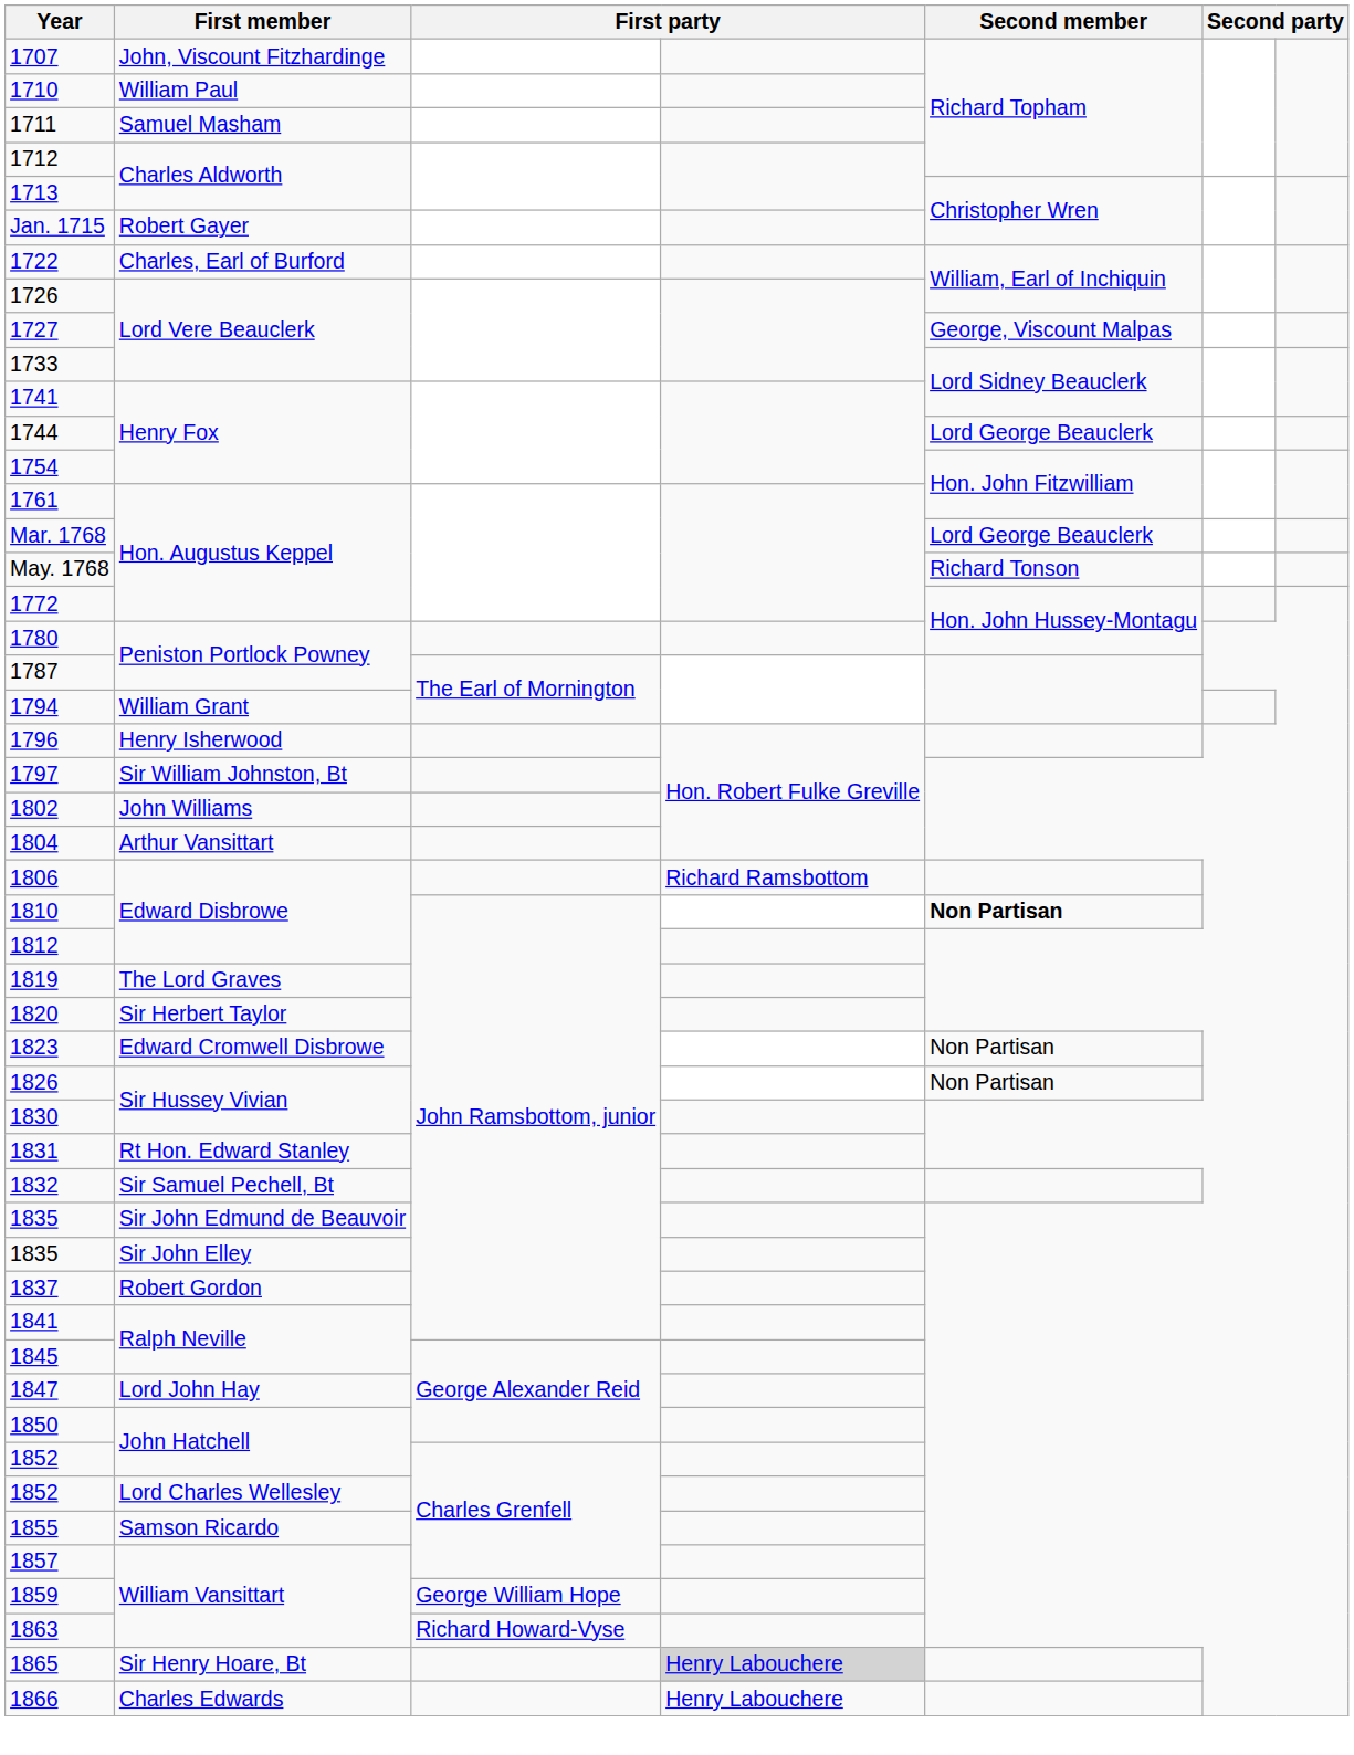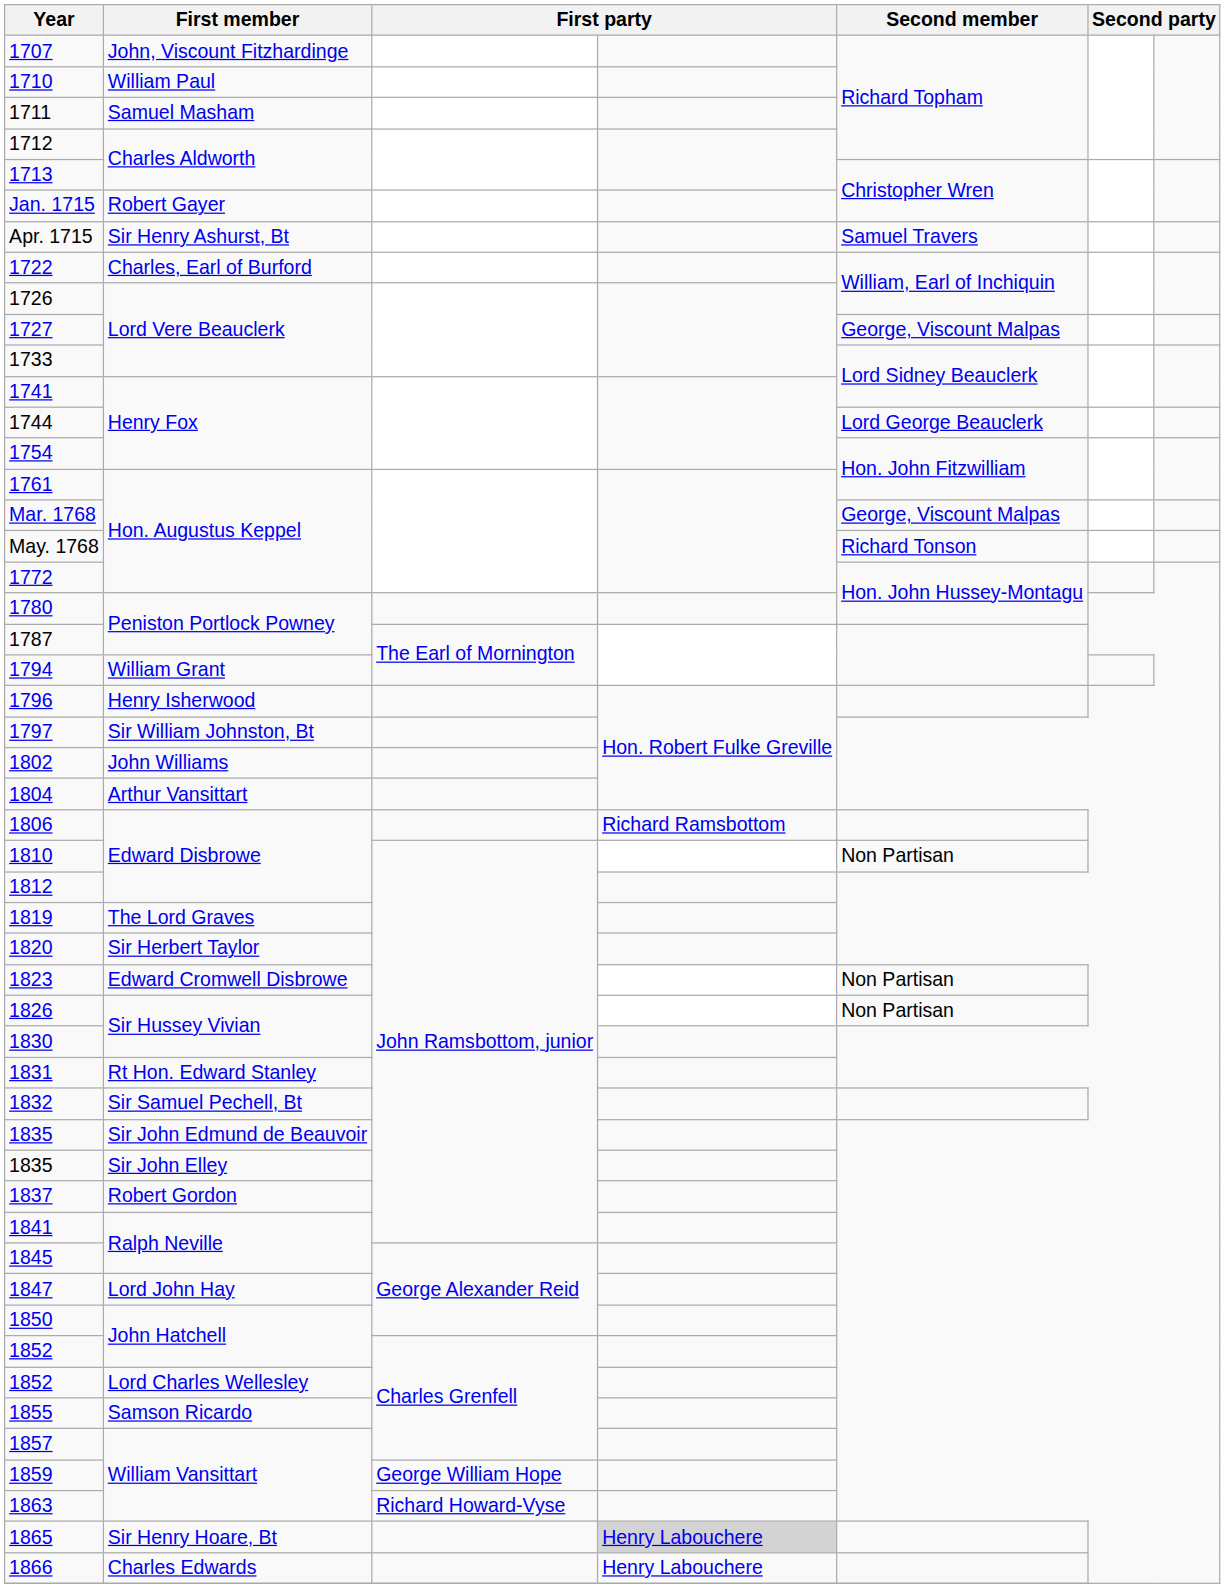 <table class="wikitable">
 <tr>
 <th>Year</th>
 <th>First member</th>
 <th colspan=2>First party</th>
 <th>Second member</th>
 <th colspan=2>Second party</th>
 </tr>
 <tr>
 <td><a href='#'>1707</a></td>
 <td><a href='#'>John, Viscount Fitzhardinge</a></td>
 <td style="color:inherit;background-color: white"></td>
 <td></td>
 <td rowspan="4"><a href='#'>Richard Topham</a></td>
 <td rowspan="4" style="color:inherit;background-color: white"></td>
 <td rowspan="4"></td>
 </tr>
 <tr>
 <td><a href='#'>1710</a></td>
 <td><a href='#'>William Paul</a></td>
 <td style="color:inherit;background-color: white"></td>
 <td></td>
 </tr>
 <tr>
 <td>1711</td>
 <td><a href='#'>Samuel Masham</a></td>
 <td style="color:inherit;background-color: white"></td>
 <td></td>
 </tr>
 <tr>
 <td>1712</td>
 <td rowspan="2"><a href='#'>Charles Aldworth</a></td>
 <td rowspan="2" style="color:inherit;background-color: white"></td>
 <td rowspan="2"></td>
 </tr>
 <tr>
 <td><a href='#'>1713</a></td>
 <td rowspan="2"><a href='#'>Christopher Wren</a></td>
 <td rowspan="2" style="color:inherit;background-color: white"></td>
 <td rowspan="2"></td>
 </tr>
 <tr>
 <td><a href='#'>Jan. 1715</a></td>
 <td><a href='#'>Robert Gayer</a></td>
+<td style="color:inherit;background-color: white"></td>
+<td></td>
+</tr>
+<tr>
+<td>Apr. 1715</td>
+<td><a href='#'>Sir Henry Ashurst, Bt</a></td>
+<td style="color:inherit;background-color: white"></td>
+<td></td>
+<td><a href='#'>Samuel Travers</a></td>
 <td style="color:inherit;background-color: white"></td>
 <td></td>
 </tr>
 <tr>
 <td><a href='#'>1722</a></td>
 <td><a href='#'>Charles, Earl of Burford</a></td>
 <td style="color:inherit;background-color: white"></td>
 <td></td>
 <td rowspan="2"><a href='#'>William, Earl of Inchiquin</a></td>
 <td rowspan="2"  style="color:inherit;background-color: white"></td>
 <td rowspan="2"></td>
 </tr>
 <tr>
 <td>1726</td>
 <td rowspan="3"><a href='#'>Lord Vere Beauclerk</a></td>
 <td rowspan="3" style="color:inherit;background-color: white"></td>
 <td rowspan="3"></td>
 </tr>
 <tr>
 <td><a href='#'>1727</a></td>
 <td><a href='#'>George, Viscount Malpas</a></td>
 <td style="color:inherit;background-color: white"></td>
 <td></td>
 </tr>
 <tr>
 <td>1733</td>
 <td rowspan="2"><a href='#'>Lord Sidney Beauclerk</a></td>
 <td rowspan="2" style="color:inherit;background-color: white"></td>
 <td rowspan="2"></td>
 </tr>
 <tr>
 <td><a href='#'>1741</a></td>
 <td rowspan="3"><a href='#'>Henry Fox</a></td>
 <td rowspan="3" style="color:inherit;background-color: white"></td>
 <td rowspan="3"></td>
 </tr>
 <tr>
 <td>1744</td>
 <td><a href='#'>Lord George Beauclerk</a></td>
 <td style="color:inherit;background-color: white"></td>
 <td></td>
 </tr>
 <tr>
 <td><a href='#'>1754</a></td>
 <td rowspan="2"><a href='#'>Hon. John Fitzwilliam</a></td>
 <td rowspan="2" style="color:inherit;background-color: white"></td>
 <td rowspan="2"></td>
 </tr>
 <tr>
 <td><a href='#'>1761</a></td>
 <td rowspan="4"><a href='#'>Hon. Augustus Keppel</a></td>
 <td rowspan="4" style="color:inherit;background-color: white"></td>
 <td rowspan="4"></td>
 </tr>
 <tr>
 <td><a href='#'>Mar. 1768</a></td>
-<td><a href='#'>Lord George Beauclerk</a></td>
+<td><a href='#'>George, Viscount Malpas</a></td>
 <td style="color:inherit;background-color: white"></td>
 <td></td>
 </tr>
 <tr>
 <td>May. 1768</td>
 <td><a href='#'>Richard Tonson</a></td>
 <td style="color:inherit;background-color: white"></td>
 <td></td>
 </tr>
 <tr>
 <td><a href='#'>1772</a></td>
 <td rowspan="2"><a href='#'>Hon. John Hussey-Montagu</a></td>
 <td></td>
 </tr>
 <tr>
 <td><a href='#'>1780</a></td>
 <td rowspan="2"><a href='#'>Peniston Portlock Powney</a></td>
 <td></td>
 </tr>
 <tr>
 <td>1787</td>
 <td rowspan="2"><a href='#'>The Earl of Mornington</a></td>
 <td rowspan="2" style="color:inherit;background-color: white"></td>
 <td rowspan="2"></td>
 </tr>
 <tr>
 <td><a href='#'>1794</a></td>
 <td><a href='#'>William Grant</a></td>
 <td></td>
 </tr>
 <tr>
 <td><a href='#'>1796</a></td>
 <td><a href='#'>Henry Isherwood</a></td>
 <td></td>
 <td rowspan="4"><a href='#'>Hon. Robert Fulke Greville</a></td>
 <td></td>
 </tr>
 <tr>
 <td><a href='#'>1797</a></td>
 <td><a href='#'>Sir William Johnston, Bt</a></td>
 <td></td>
 </tr>
 <tr>
 <td><a href='#'>1802</a></td>
 <td><a href='#'>John Williams</a></td>
 <td></td>
 </tr>
 <tr>
 <td><a href='#'>1804</a></td>
 <td><a href='#'>Arthur Vansittart</a></td>
 <td></td>
 </tr>
 <tr>
 <td><a href='#'>1806</a></td>
 <td rowspan="3"><a href='#'>Edward Disbrowe</a></td>
 <td></td>
 <td><a href='#'>Richard Ramsbottom</a></td>
 <td></td>
 </tr>
 <tr>
 <td><a href='#'>1810</a></td>
 <td rowspan="13"><a href='#'>John Ramsbottom, junior</a></td>
 <td style="color:inherit;background-color: white"></td>
-<td><strong>Non Partisan</strong></td>
+<td>Non Partisan</td>
 </tr>
 <tr>
 <td><a href='#'>1812</a></td>
 <td></td>
 </tr>
 <tr>
 <td><a href='#'>1819</a></td>
 <td><a href='#'>The Lord Graves</a></td>
 <td></td>
 </tr>
 <tr>
 <td><a href='#'>1820</a></td>
 <td><a href='#'>Sir Herbert Taylor</a></td>
 <td></td>
 </tr>
 <tr>
 <td><a href='#'>1823</a></td>
 <td><a href='#'>Edward Cromwell Disbrowe</a></td>
 <td style="color:inherit;background-color: white"></td>
 <td>Non Partisan</td>
 </tr>
 <tr>
 <td><a href='#'>1826</a></td>
 <td rowspan="2"><a href='#'>Sir Hussey Vivian</a></td>
 <td style="color:inherit;background-color: white"></td>
 <td>Non Partisan</td>
 </tr>
 <tr>
 <td><a href='#'>1830</a></td>
 <td></td>
 </tr>
 <tr>
 <td><a href='#'>1831</a></td>
 <td><a href='#'>Rt Hon. Edward Stanley</a></td>
 <td></td>
 </tr>
 <tr>
 <td><a href='#'>1832</a></td>
 <td><a href='#'>Sir Samuel Pechell, Bt</a></td>
 <td></td>
 <td></td>
 </tr>
 <tr>
 <td><a href='#'>1835</a></td>
 <td><a href='#'>Sir John Edmund de Beauvoir</a></td>
 <td></td>
 </tr>
 <tr>
 <td>1835</td>
 <td><a href='#'>Sir John Elley</a></td>
 <td></td>
 </tr>
 <tr>
 <td><a href='#'>1837</a></td>
 <td><a href='#'>Robert Gordon</a></td>
 <td></td>
 </tr>
 <tr>
 <td><a href='#'>1841</a></td>
 <td rowspan="2"><a href='#'>Ralph Neville</a></td>
 <td></td>
 </tr>
 <tr>
 <td><a href='#'>1845</a></td>
 <td rowspan="3"><a href='#'>George Alexander Reid</a></td>
 <td></td>
 </tr>
 <tr>
 <td><a href='#'>1847</a></td>
 <td><a href='#'>Lord John Hay</a></td>
 <td></td>
 </tr>
 <tr>
 <td><a href='#'>1850</a></td>
 <td rowspan="2"><a href='#'>John Hatchell</a></td>
 <td></td>
 </tr>
 <tr>
 <td><a href='#'>1852</a></td>
 <td rowspan="4"><a href='#'>Charles Grenfell</a></td>
 <td></td>
 </tr>
 <tr>
 <td><a href='#'>1852</a></td>
 <td><a href='#'>Lord Charles Wellesley</a></td>
 <td></td>
 </tr>
 <tr>
 <td><a href='#'>1855</a></td>
 <td><a href='#'>Samson Ricardo</a></td>
 <td></td>
 </tr>
 <tr>
 <td><a href='#'>1857</a></td>
 <td rowspan="3"><a href='#'>William Vansittart</a></td>
 <td></td>
 </tr>
 <tr>
 <td><a href='#'>1859</a></td>
 <td><a href='#'>George William Hope</a></td>
 <td></td>
 </tr>
 <tr>
 <td><a href='#'>1863</a></td>
 <td><a href='#'>Richard Howard-Vyse</a></td>
 <td></td>
 </tr>
 <tr>
 <td><a href='#'>1865</a></td>
 <td><a href='#'>Sir Henry Hoare, Bt</a></td>
 <td></td>
 <td style="background: lightgrey;"><a href='#'>Henry Labouchere</a></td>
 <td></td>
 </tr>
 <tr>
 <td><a href='#'>1866</a></td>
 <td><a href='#'>Charles Edwards</a></td>
 <td></td>
 <td><a href='#'>Henry Labouchere</a></td>
 <td></td>
 </tr>
 <tr>
 </tr>
 </table>
